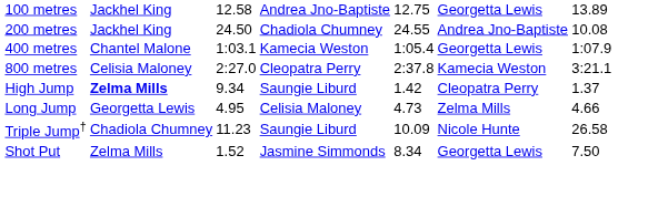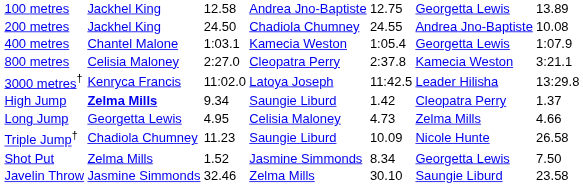 <table>
 <tr>
 <td><a href='#'>100 metres</a></td>
 <td align=left><a href='#'>Jackhel King</a> <br> </td>
 <td>12.58</td>
 <td align=left><a href='#'>Andrea Jno-Baptiste</a> <br> </td>
 <td>12.75</td>
 <td align=left><a href='#'>Georgetta Lewis</a> <br> </td>
 <td>13.89</td>
 </tr>
 <tr>
 <td><a href='#'>200 metres</a></td>
 <td align=left><a href='#'>Jackhel King</a> <br> </td>
 <td>24.50</td>
 <td align=left><a href='#'>Chadiola Chumney</a> <br> </td>
 <td>24.55</td>
 <td align=left><a href='#'>Andrea Jno-Baptiste</a> <br> </td>
 <td>10.08</td>
 </tr>
 <tr>
 <td><a href='#'>400 metres</a></td>
 <td align=left><a href='#'>Chantel Malone</a> <br> </td>
 <td>1:03.1</td>
 <td align=left><a href='#'>Kamecia Weston</a> <br> </td>
 <td>1:05.4</td>
 <td align=left><a href='#'>Georgetta Lewis</a> <br> </td>
 <td>1:07.9</td>
 </tr>
 <tr>
 <td><a href='#'>800 metres</a></td>
 <td align=left><a href='#'>Celisia Maloney</a> <br> </td>
 <td>2:27.0</td>
 <td align=left><a href='#'>Cleopatra Perry</a> <br> </td>
 <td>2:37.8</td>
 <td align=left><a href='#'>Kamecia Weston</a> <br> </td>
 <td>3:21.1</td>
 </tr>
 <tr>
+<td><a href='#'>3000 metres</a><sup>†</sup></td>
+<td align=left><a href='#'>Kenryca Francis</a> <br> </td>
+<td>11:02.0</td>
+<td align=left><a href='#'>Latoya Joseph</a> <br> </td>
+<td>11:42.5</td>
+<td align=left><a href='#'>Leader Hilisha</a> <br> </td>
+<td>13:29.8</td>
+</tr>
+<tr>
 <td><a href='#'>High Jump</a></td>
 <td align=left><strong><a href='#'>Zelma Mills</a> <br> </strong></td>
 <td>9.34</td>
 <td align=left><a href='#'>Saungie Liburd</a> <br> </td>
 <td>1.42</td>
 <td align=left><a href='#'>Cleopatra Perry</a> <br> </td>
 <td>1.37</td>
 </tr>
 <tr>
 <td><a href='#'>Long Jump</a></td>
 <td align=left><a href='#'>Georgetta Lewis</a> <br> </td>
 <td>4.95</td>
 <td align=left><a href='#'>Celisia Maloney</a> <br> </td>
 <td>4.73</td>
 <td align=left><a href='#'>Zelma Mills</a> <br> </td>
 <td>4.66</td>
 </tr>
 <tr>
 <td><a href='#'>Triple Jump</a><sup>†</sup></td>
 <td align=left><a href='#'>Chadiola Chumney</a> <br> </td>
 <td>11.23</td>
 <td align=left><a href='#'>Saungie Liburd</a> <br> </td>
 <td>10.09</td>
 <td align=left><a href='#'>Nicole Hunte</a> <br> </td>
 <td>26.58</td>
 </tr>
 <tr>
 <td><a href='#'>Shot Put</a></td>
 <td align=left><a href='#'>Zelma Mills</a> <br> </td>
 <td>1.52</td>
 <td align=left><a href='#'>Jasmine Simmonds</a> <br> </td>
 <td>8.34</td>
 <td align=left><a href='#'>Georgetta Lewis</a> <br> </td>
 <td>7.50</td>
 </tr>
+<tr>
+<td><a href='#'>Javelin Throw</a></td>
+<td align=left><a href='#'>Jasmine Simmonds</a> <br> </td>
+<td>32.46</td>
+<td align=left><a href='#'>Zelma Mills</a> <br> </td>
+<td>30.10</td>
+<td align=left><a href='#'>Saungie Liburd</a> <br> </td>
+<td>23.58</td>
+</tr>
 </table>
